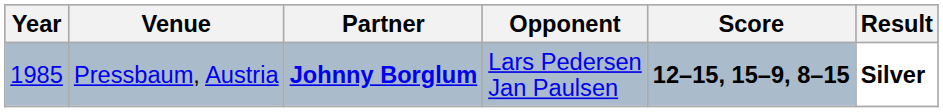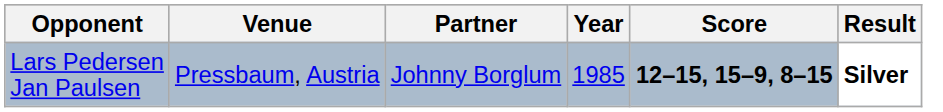 <table class="sortable wikitable" style="font-size: 90%;">
 <tr>
-<th>Year</th>
+<th>Opponent</th>
 <th>Venue</th>
 <th>Partner</th>
-<th>Opponent</th>
+<th>Year</th>
 <th>Score</th>
 <th>Result</th>
 </tr>
 <tr style="background:#AABBCC">
+<td align="left"> <a href='#'>Lars Pedersen</a> <br>  <a href='#'>Jan Paulsen</a></td>
+<td align="left"><a href='#'>Pressbaum</a>, <a href='#'>Austria</a></td>
+<td align="left"> <a href='#'>Johnny Borglum</a></td>
 <td align="center"><a href='#'>1985</a></td>
-<td align="left"><a href='#'>Pressbaum</a>, <a href='#'>Austria</a></td>
-<td align="left"><strong> <a href='#'>Johnny Borglum</a></strong></td>
-<td align="left"> <a href='#'>Lars Pedersen</a> <br>  <a href='#'>Jan Paulsen</a></td>
 <td align="left"><strong>12–15, 15–9, 8–15</strong></td>
 <td style="text-align:left; background:white"> <strong>Silver</strong></td>
 </tr>
 </table>
